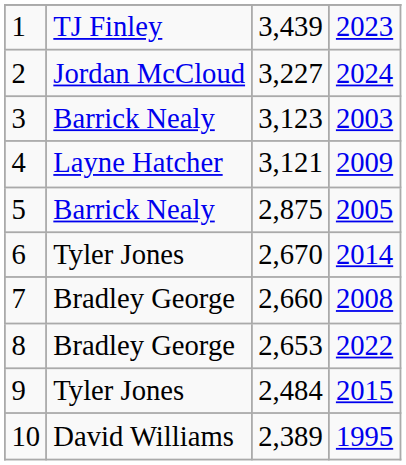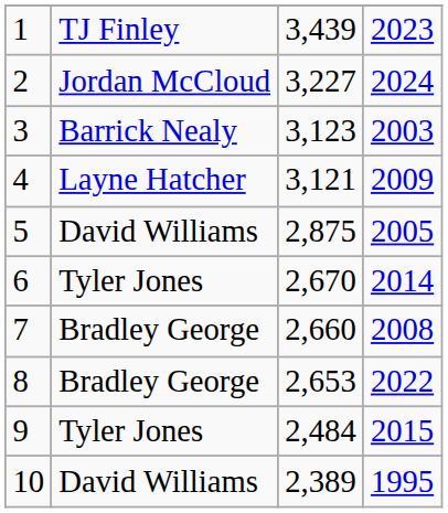 <table class="wikitable">
 <tr>
 </tr>
 <tr>
 <td>1</td>
 <td><a href='#'>TJ Finley</a></td>
 <td>3,439</td>
 <td><a href='#'>2023</a></td>
 </tr>
 <tr>
 <td>2</td>
 <td><a href='#'>Jordan McCloud</a></td>
 <td>3,227</td>
 <td><a href='#'>2024</a></td>
 </tr>
 <tr>
 <td>3</td>
 <td><a href='#'>Barrick Nealy</a></td>
 <td>3,123</td>
 <td><a href='#'>2003</a></td>
 </tr>
 <tr>
 <td>4</td>
 <td><a href='#'>Layne Hatcher</a></td>
 <td>3,121</td>
 <td><a href='#'>2009</a></td>
 </tr>
 <tr>
 <td>5</td>
-<td><a href='#'>Barrick Nealy</a></td>
+<td>David Williams</td>
 <td>2,875</td>
 <td><a href='#'>2005</a></td>
 </tr>
 <tr>
 <td>6</td>
 <td>Tyler Jones</td>
 <td>2,670</td>
 <td><a href='#'>2014</a></td>
 </tr>
 <tr>
 <td>7</td>
 <td>Bradley George</td>
 <td>2,660</td>
 <td><a href='#'>2008</a></td>
 </tr>
 <tr>
 <td>8</td>
 <td>Bradley George</td>
 <td>2,653</td>
 <td><a href='#'>2022</a></td>
 </tr>
 <tr>
 <td>9</td>
 <td>Tyler Jones</td>
 <td>2,484</td>
 <td><a href='#'>2015</a></td>
 </tr>
 <tr>
 <td>10</td>
 <td>David Williams</td>
 <td>2,389</td>
 <td><a href='#'>1995</a></td>
 </tr>
 </table>
